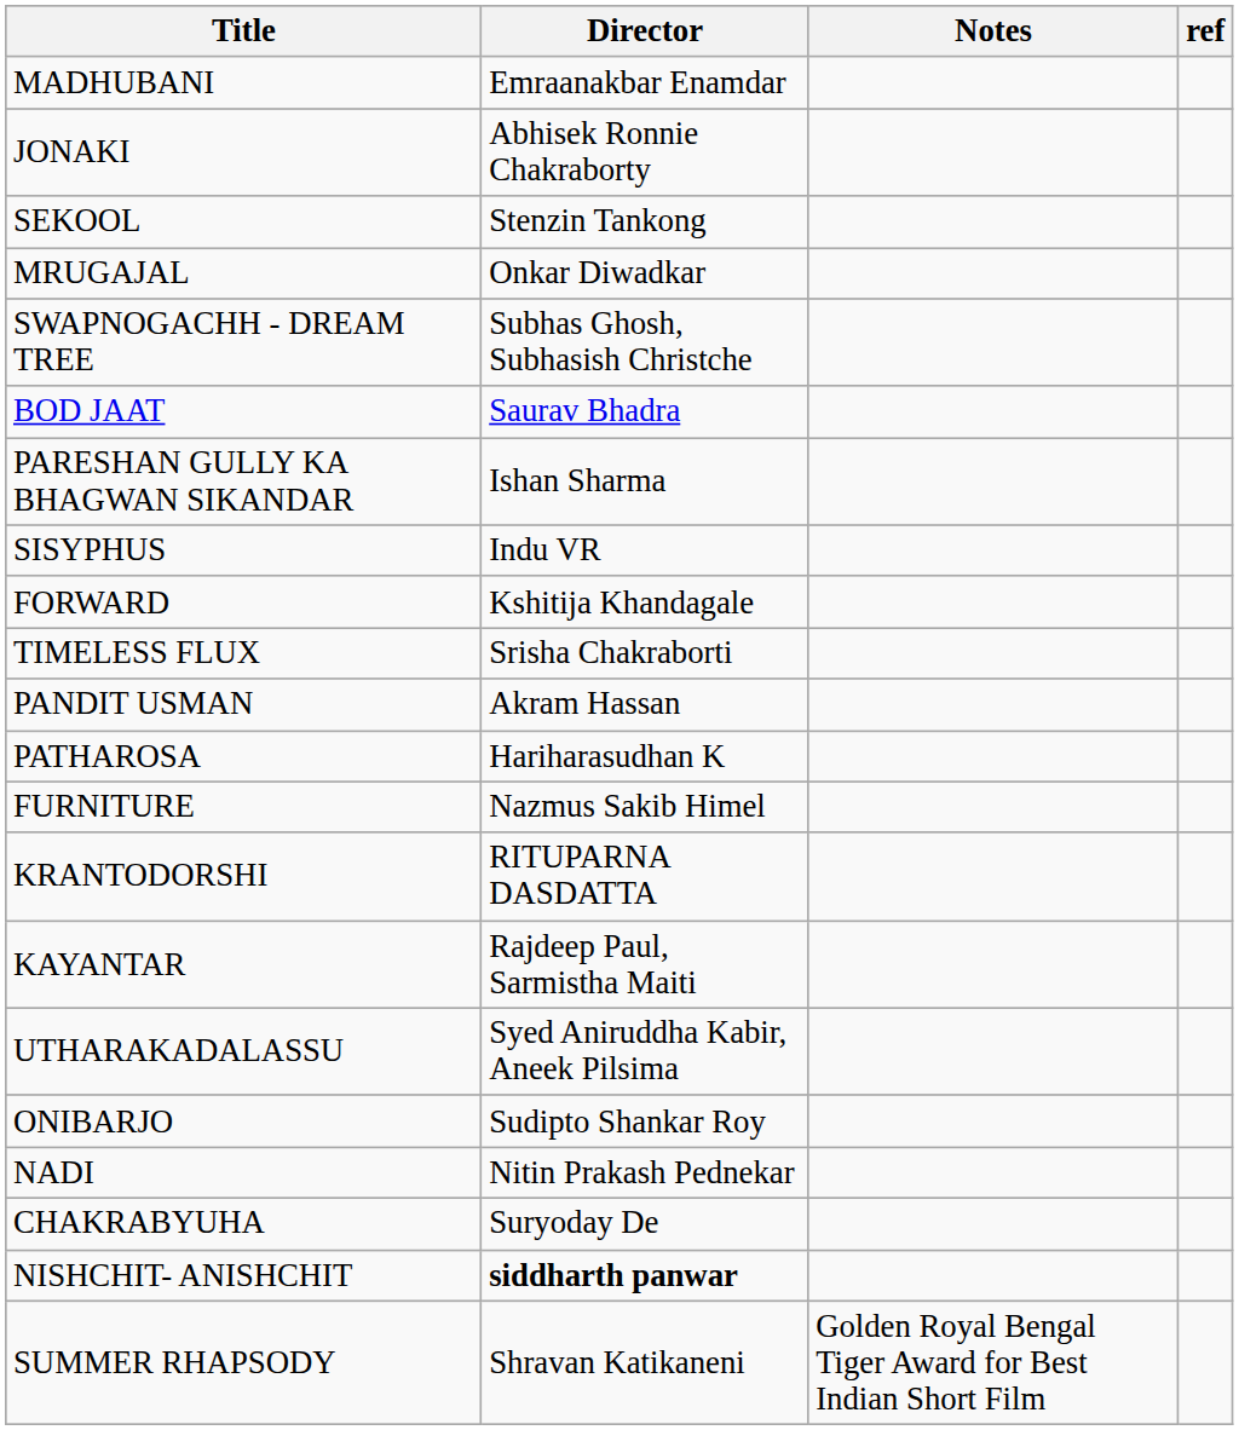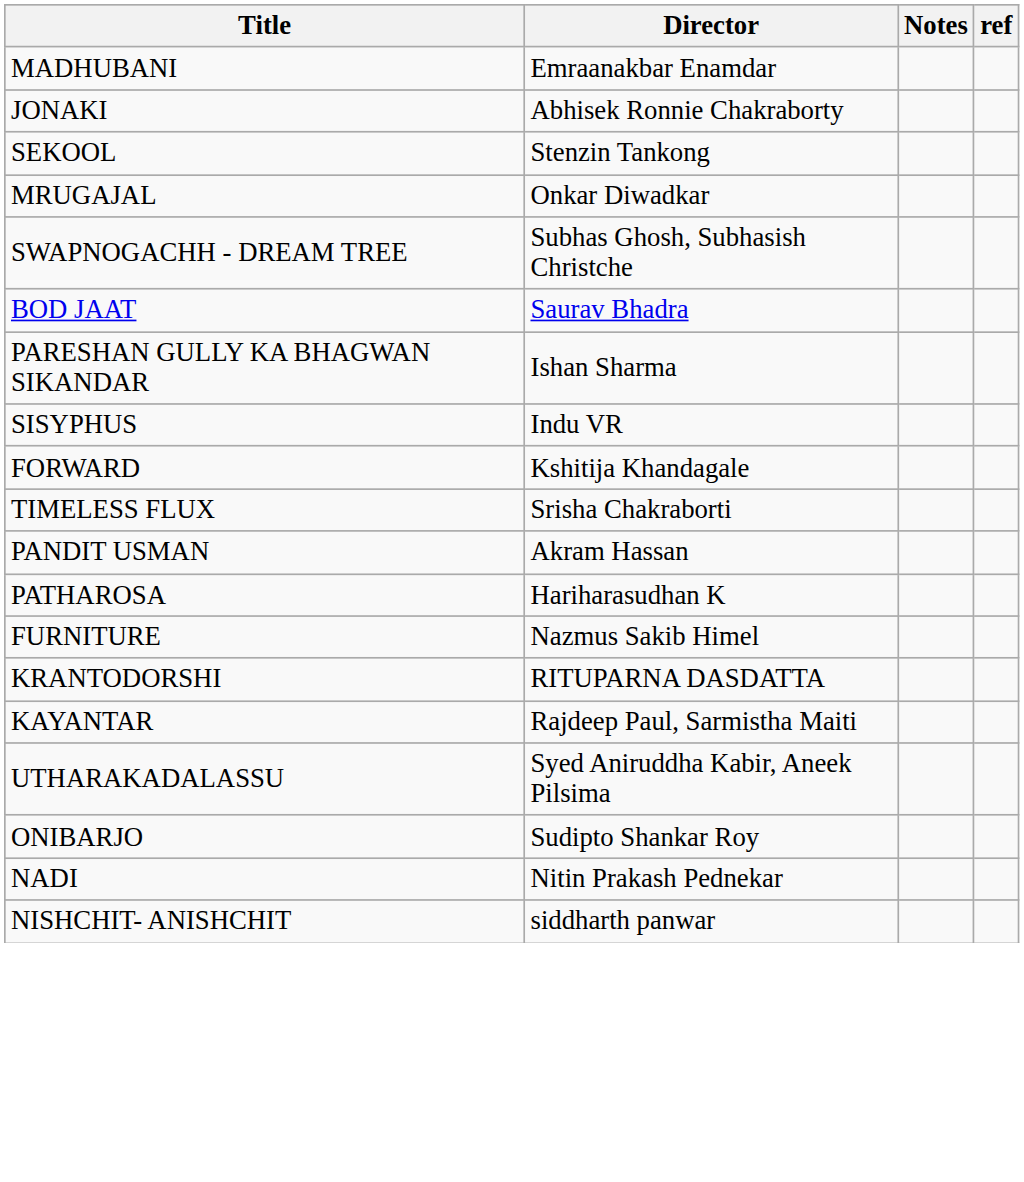 <table class="wikitable">
 <tr>
 <th>Title</th>
 <th>Director</th>
 <th>Notes</th>
 <th>ref</th>
 </tr>
 <tr>
 <td>MADHUBANI</td>
 <td>Emraanakbar Enamdar</td>
 <td></td>
 <td></td>
 </tr>
 <tr>
 <td>JONAKI</td>
 <td>Abhisek Ronnie Chakraborty</td>
 <td></td>
 <td></td>
 </tr>
 <tr>
 <td>SEKOOL</td>
 <td>Stenzin Tankong</td>
 <td></td>
 <td></td>
 </tr>
 <tr>
 <td>MRUGAJAL</td>
 <td>Onkar Diwadkar</td>
 <td></td>
 <td></td>
 </tr>
 <tr>
 <td>SWAPNOGACHH - DREAM TREE</td>
 <td>Subhas Ghosh, Subhasish Christche</td>
 <td></td>
 <td></td>
 </tr>
 <tr>
 <td><a href='#'>BOD JAAT</a></td>
 <td><a href='#'>Saurav Bhadra</a></td>
 <td></td>
 <td></td>
 </tr>
 <tr>
 <td>PARESHAN GULLY KA BHAGWAN SIKANDAR</td>
 <td>Ishan Sharma</td>
 <td></td>
 <td></td>
 </tr>
 <tr>
 <td>SISYPHUS</td>
 <td>Indu VR</td>
 <td></td>
 <td></td>
 </tr>
 <tr>
 <td>FORWARD</td>
 <td>Kshitija Khandagale</td>
 <td></td>
 <td></td>
 </tr>
 <tr>
 <td>TIMELESS FLUX</td>
 <td>Srisha Chakraborti</td>
 <td></td>
 <td></td>
 </tr>
 <tr>
 <td>PANDIT USMAN</td>
 <td>Akram Hassan</td>
 <td></td>
 <td></td>
 </tr>
 <tr>
 <td>PATHAROSA</td>
 <td>Hariharasudhan K</td>
 <td></td>
 <td></td>
 </tr>
 <tr>
 <td>FURNITURE</td>
 <td>Nazmus Sakib Himel</td>
 <td></td>
 <td></td>
 </tr>
 <tr>
 <td>KRANTODORSHI</td>
 <td>RITUPARNA DASDATTA</td>
 <td></td>
 <td></td>
 </tr>
 <tr>
 <td>KAYANTAR</td>
 <td>Rajdeep Paul, Sarmistha Maiti</td>
 <td></td>
 <td></td>
 </tr>
 <tr>
 <td>UTHARAKADALASSU</td>
 <td>Syed Aniruddha Kabir, Aneek Pilsima</td>
 <td></td>
 <td></td>
 </tr>
 <tr>
 <td>ONIBARJO</td>
 <td>Sudipto Shankar Roy</td>
 <td></td>
 <td></td>
 </tr>
 <tr>
 <td>NADI</td>
 <td>Nitin Prakash Pednekar</td>
 <td></td>
 <td></td>
 </tr>
 <tr>
-<td>CHAKRABYUHA</td>
-<td>Suryoday De</td>
+<td>NISHCHIT- ANISHCHIT</td>
+<td>siddharth panwar</td>
 <td></td>
 <td></td>
 </tr>
-<tr>
-<td>NISHCHIT- ANISHCHIT</td>
-<td><strong>siddharth panwar</strong></td>
-<td></td>
-<td></td>
-</tr>
-<tr>
-<td>SUMMER RHAPSODY</td>
-<td>Shravan Katikaneni</td>
-<td>Golden Royal Bengal Tiger Award for Best Indian Short Film</td>
-<td></td>
-</tr>
 </table>
